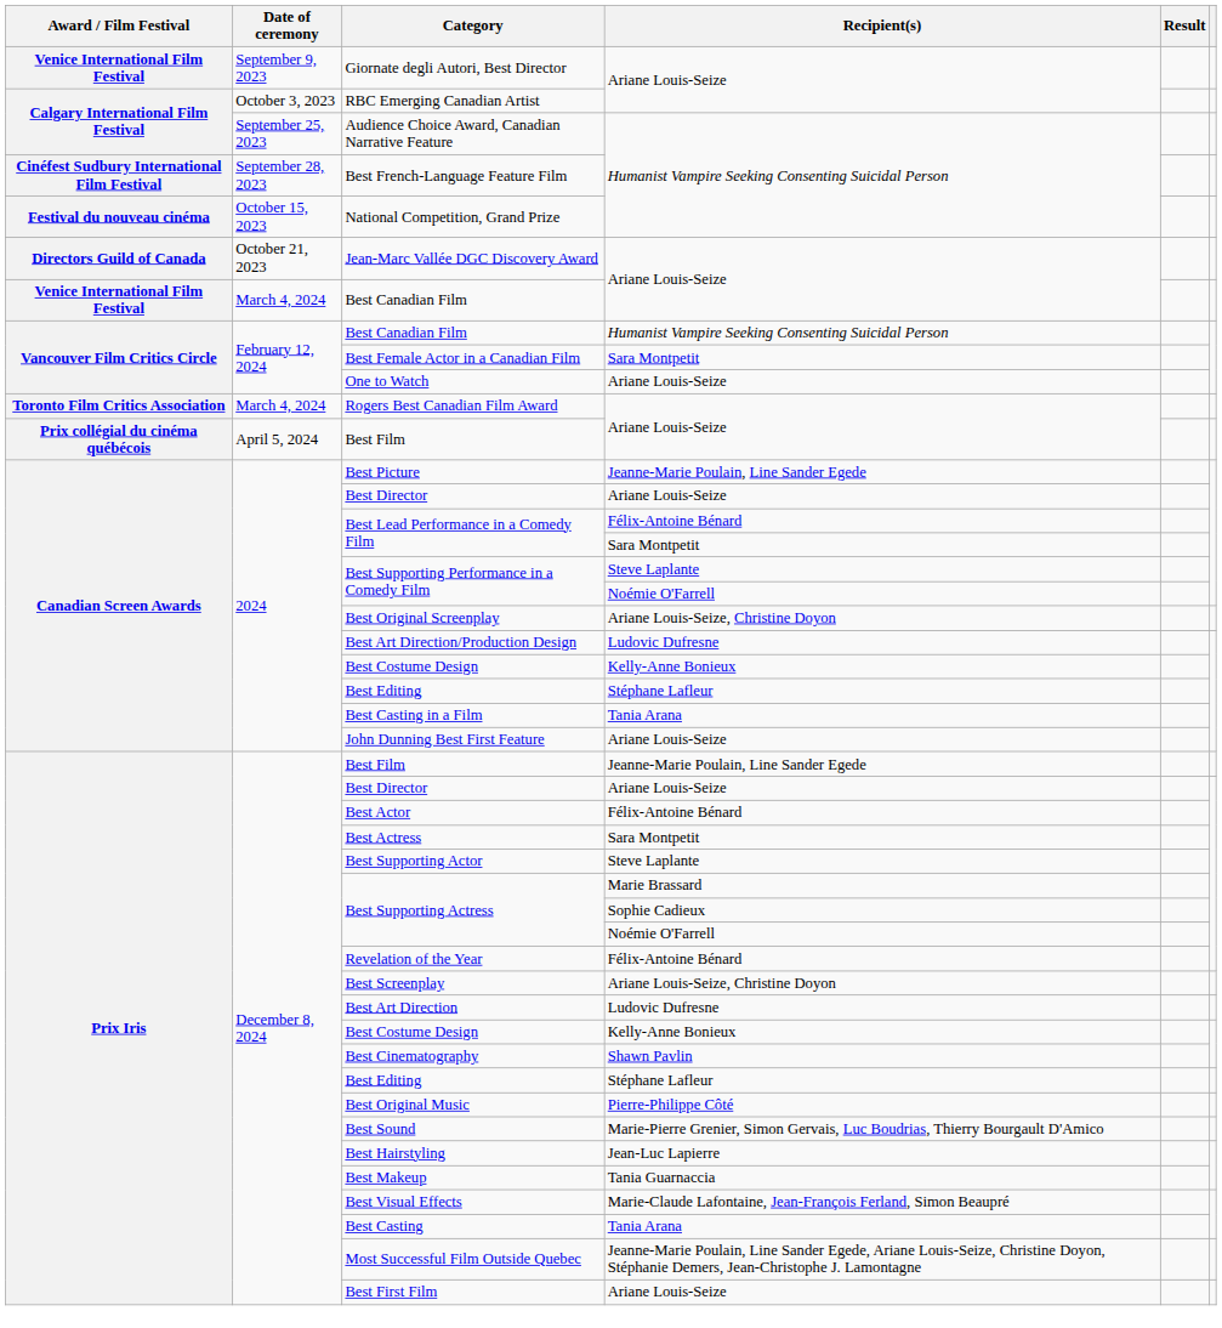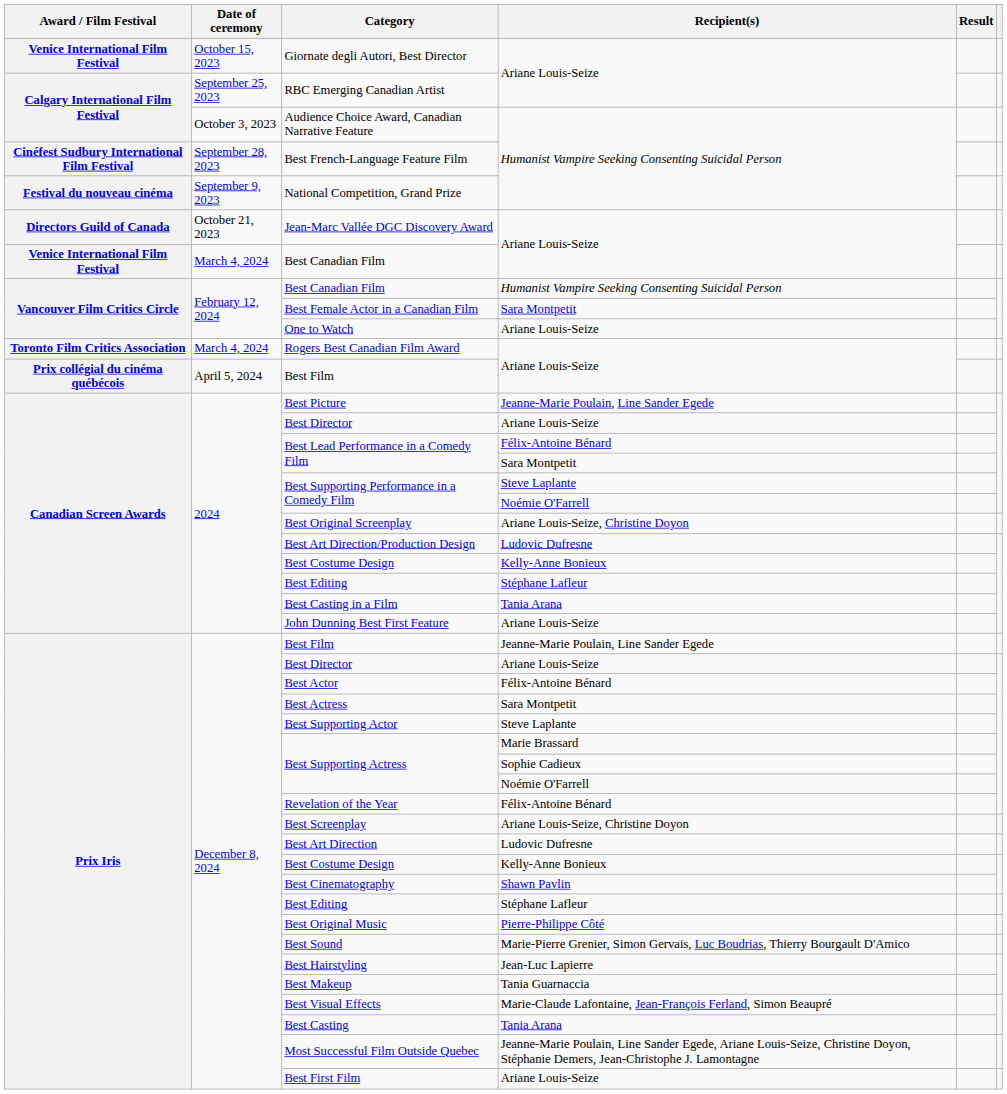 <table class="wikitable sortable plainrowheaders" style="width: 100%;">
 <tr>
 <th scope="col">Award / Film Festival</th>
 <th scope="col">Date of ceremony</th>
 <th scope="col">Category</th>
 <th scope="col">Recipient(s)</th>
 <th scope="col">Result</th>
 <th scope="col" class="unsortable"></th>
 </tr>
 <tr>
 <th scope="row"><a href='#'>Venice International Film Festival</a></th>
-<td><a href='#'>September 9, 2023</a></td>
+<td><a href='#'>October 15, 2023</a></td>
 <td>Giornate degli Autori, Best Director</td>
 <td rowspan=2>Ariane Louis-Seize</td>
 <td></td>
 <td></td>
 </tr>
 <tr>
 <th scope=row rowspan=2><a href='#'>Calgary International Film Festival</a></th>
-<td>October 3, 2023</td>
+<td><a href='#'>September 25, 2023</a></td>
 <td>RBC Emerging Canadian Artist</td>
 <td></td>
 <td></td>
 </tr>
 <tr>
-<td><a href='#'>September 25, 2023</a></td>
+<td>October 3, 2023</td>
 <td>Audience Choice Award, Canadian Narrative Feature</td>
 <td rowspan=3><em>Humanist Vampire Seeking Consenting Suicidal Person</em></td>
 <td></td>
 <td></td>
 </tr>
 <tr>
 <th scope=row><a href='#'>Cinéfest Sudbury International Film Festival</a></th>
 <td><a href='#'>September 28, 2023</a></td>
 <td>Best French-Language Feature Film</td>
 <td></td>
 <td></td>
 </tr>
 <tr>
 <th scope=row><a href='#'>Festival du nouveau cinéma</a></th>
-<td><a href='#'>October 15, 2023</a></td>
+<td><a href='#'>September 9, 2023</a></td>
 <td>National Competition, Grand Prize</td>
 <td></td>
 <td></td>
 </tr>
 <tr>
 <th scope=row><a href='#'>Directors Guild of Canada</a></th>
 <td>October 21, 2023</td>
 <td><a href='#'>Jean-Marc Vallée DGC Discovery Award</a></td>
 <td rowspan=2>Ariane Louis-Seize</td>
 <td></td>
 <td></td>
 </tr>
 <tr>
 <th scope="row"><a href='#'>Venice International Film Festival</a></th>
 <td><a href='#'>March 4, 2024</a></td>
 <td>Best Canadian Film</td>
 <td></td>
 <td></td>
 </tr>
 <tr>
 <th rowspan="3" scope="row"><a href='#'>Vancouver Film Critics Circle</a></th>
 <td rowspan="3"><a href='#'>February 12, 2024</a></td>
 <td><a href='#'>Best Canadian Film</a></td>
 <td><em>Humanist Vampire Seeking Consenting Suicidal Person</em></td>
 <td></td>
 <td rowspan="3" align="center"></td>
 </tr>
 <tr>
 <td><a href='#'>Best Female Actor in a Canadian Film</a></td>
 <td><a href='#'>Sara Montpetit</a></td>
 <td></td>
 </tr>
 <tr>
 <td><a href='#'>One to Watch</a></td>
 <td>Ariane Louis-Seize</td>
 <td></td>
 </tr>
 <tr>
 <th scope="row"><a href='#'>Toronto Film Critics Association</a></th>
 <td><a href='#'>March 4, 2024</a></td>
 <td><a href='#'>Rogers Best Canadian Film Award</a></td>
 <td rowspan="2">Ariane Louis-Seize</td>
 <td></td>
 <td></td>
 </tr>
 <tr>
 <th scope="row"><a href='#'>Prix collégial du cinéma québécois</a></th>
 <td>April 5, 2024</td>
 <td>Best Film</td>
 <td></td>
 <td></td>
 </tr>
 <tr>
 <th scope="row" rowspan=12><a href='#'>Canadian Screen Awards</a></th>
 <td rowspan=12><a href='#'>2024</a></td>
 <td><a href='#'>Best Picture</a></td>
 <td><a href='#'>Jeanne-Marie Poulain</a>, <a href='#'>Line Sander Egede</a></td>
 <td></td>
 <td rowspan=6></td>
 </tr>
 <tr>
 <td><a href='#'>Best Director</a></td>
 <td>Ariane Louis-Seize</td>
 <td></td>
 </tr>
 <tr>
 <td rowspan=2><a href='#'>Best Lead Performance in a Comedy Film</a></td>
 <td><a href='#'>Félix-Antoine Bénard</a></td>
 <td></td>
 </tr>
 <tr>
 <td>Sara Montpetit</td>
 <td></td>
 </tr>
 <tr>
 <td rowspan=2><a href='#'>Best Supporting Performance in a Comedy Film</a></td>
 <td><a href='#'>Steve Laplante</a></td>
 <td></td>
 </tr>
 <tr>
 <td><a href='#'>Noémie O'Farrell</a></td>
 <td></td>
 </tr>
 <tr>
 <td><a href='#'>Best Original Screenplay</a></td>
 <td>Ariane Louis-Seize, <a href='#'>Christine Doyon</a></td>
 <td></td>
 <td></td>
 </tr>
 <tr>
 <td><a href='#'>Best Art Direction/Production Design</a></td>
 <td><a href='#'>Ludovic Dufresne</a></td>
 <td></td>
 <td rowspan=5></td>
 </tr>
 <tr>
 <td><a href='#'>Best Costume Design</a></td>
 <td><a href='#'>Kelly-Anne Bonieux</a></td>
 <td></td>
 </tr>
 <tr>
 <td><a href='#'>Best Editing</a></td>
 <td><a href='#'>Stéphane Lafleur</a></td>
 <td></td>
 </tr>
 <tr>
 <td><a href='#'>Best Casting in a Film</a></td>
 <td><a href='#'>Tania Arana</a></td>
 <td></td>
 </tr>
 <tr>
 <td><a href='#'>John Dunning Best First Feature</a></td>
 <td>Ariane Louis-Seize</td>
 <td></td>
 </tr>
 <tr>
 <th scope="row" rowspan=22><a href='#'>Prix Iris</a></th>
 <td rowspan=22><a href='#'>December 8, 2024</a></td>
 <td><a href='#'>Best Film</a></td>
 <td>Jeanne-Marie Poulain, Line Sander Egede</td>
 <td></td>
 <td></td>
 </tr>
 <tr>
 <td><a href='#'>Best Director</a></td>
 <td>Ariane Louis-Seize</td>
 <td></td>
 <td rowspan=8></td>
 </tr>
 <tr>
 <td><a href='#'>Best Actor</a></td>
 <td>Félix-Antoine Bénard</td>
 <td></td>
 </tr>
 <tr>
 <td><a href='#'>Best Actress</a></td>
 <td>Sara Montpetit</td>
 <td></td>
 </tr>
 <tr>
 <td><a href='#'>Best Supporting Actor</a></td>
 <td>Steve Laplante</td>
 <td></td>
 </tr>
 <tr>
 <td rowspan=3><a href='#'>Best Supporting Actress</a></td>
 <td>Marie Brassard</td>
 <td></td>
 </tr>
 <tr>
 <td>Sophie Cadieux</td>
 <td></td>
 </tr>
 <tr>
 <td>Noémie O'Farrell</td>
 <td></td>
 </tr>
 <tr>
 <td><a href='#'>Revelation of the Year</a></td>
 <td>Félix-Antoine Bénard</td>
 <td></td>
 </tr>
 <tr>
 <td><a href='#'>Best Screenplay</a></td>
 <td>Ariane Louis-Seize, Christine Doyon</td>
 <td></td>
 <td></td>
 </tr>
 <tr>
 <td><a href='#'>Best Art Direction</a></td>
 <td>Ludovic Dufresne</td>
 <td></td>
 <td></td>
 </tr>
 <tr>
 <td><a href='#'>Best Costume Design</a></td>
 <td>Kelly-Anne Bonieux</td>
 <td></td>
 <td rowspan=2></td>
 </tr>
 <tr>
 <td><a href='#'>Best Cinematography</a></td>
 <td><a href='#'>Shawn Pavlin</a></td>
 <td></td>
 </tr>
 <tr>
 <td><a href='#'>Best Editing</a></td>
 <td>Stéphane Lafleur</td>
 <td></td>
 <td></td>
 </tr>
 <tr>
 <td><a href='#'>Best Original Music</a></td>
 <td><a href='#'>Pierre-Philippe Côté</a></td>
 <td></td>
 <td></td>
 </tr>
 <tr>
 <td><a href='#'>Best Sound</a></td>
 <td>Marie-Pierre Grenier, Simon Gervais, <a href='#'>Luc Boudrias</a>, Thierry Bourgault D'Amico</td>
 <td></td>
 <td></td>
 </tr>
 <tr>
 <td><a href='#'>Best Hairstyling</a></td>
 <td>Jean-Luc Lapierre</td>
 <td></td>
 <td rowspan=2></td>
 </tr>
 <tr>
 <td><a href='#'>Best Makeup</a></td>
 <td>Tania Guarnaccia</td>
 <td></td>
 </tr>
 <tr>
 <td><a href='#'>Best Visual Effects</a></td>
 <td>Marie-Claude Lafontaine, <a href='#'>Jean-François Ferland</a>, Simon Beaupré</td>
 <td></td>
 <td rowspan=2></td>
 </tr>
 <tr>
 <td><a href='#'>Best Casting</a></td>
 <td><a href='#'>Tania Arana</a></td>
 <td></td>
 </tr>
 <tr>
 <td><a href='#'>Most Successful Film Outside Quebec</a></td>
 <td>Jeanne-Marie Poulain, Line Sander Egede, Ariane Louis-Seize, Christine Doyon, Stéphanie Demers, Jean-Christophe J. Lamontagne</td>
 <td></td>
 <td></td>
 </tr>
 <tr>
 <td><a href='#'>Best First Film</a></td>
 <td>Ariane Louis-Seize</td>
 <td></td>
 <td></td>
 </tr>
 </table>
